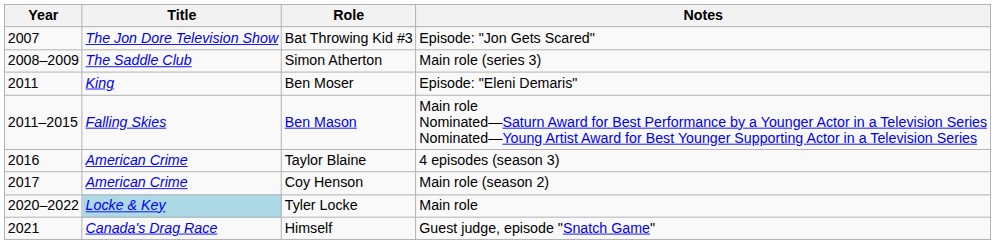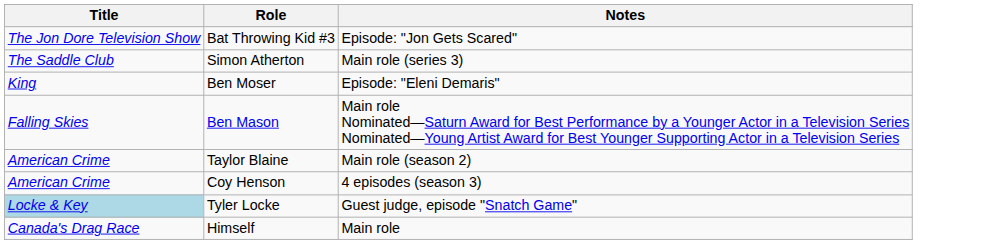 <table class="wikitable sortable">
 <tr>
-<th>Year</th>
 <th>Title</th>
 <th>Role</th>
 <th class="unsortable">Notes</th>
 </tr>
 <tr>
-<td>2007</td>
 <td data-sort-value="Jon Dore Television Show, The"><em><a href='#'>The Jon Dore Television Show</a></em></td>
 <td>Bat Throwing Kid #3</td>
 <td>Episode: "Jon Gets Scared"</td>
 </tr>
 <tr>
-<td>2008–2009</td>
 <td data-sort-value="Saddle Club, The"><em><a href='#'>The Saddle Club</a></em></td>
 <td>Simon Atherton</td>
 <td>Main role (series 3)</td>
 </tr>
 <tr>
-<td>2011</td>
 <td><em><a href='#'>King</a></em></td>
 <td>Ben Moser</td>
 <td>Episode: "Eleni Demaris"</td>
 </tr>
 <tr>
-<td>2011–2015</td>
 <td><em><a href='#'>Falling Skies</a></em></td>
 <td><a href='#'>Ben Mason</a></td>
 <td>Main role<br>Nominated—<a href='#'>Saturn Award for Best Performance by a Younger Actor in a Television Series</a><br>Nominated—<a href='#'>Young Artist Award for Best Younger Supporting Actor in a Television Series</a></td>
 </tr>
 <tr>
-<td>2016</td>
 <td><em><a href='#'>American Crime</a></em></td>
 <td>Taylor Blaine</td>
+<td>Main role (season 2)</td>
+</tr>
+<tr>
+<td><em><a href='#'>American Crime</a></em></td>
+<td>Coy Henson</td>
 <td>4 episodes (season 3)</td>
 </tr>
 <tr>
-<td>2017</td>
-<td><em><a href='#'>American Crime</a></em></td>
-<td>Coy Henson</td>
-<td>Main role (season 2)</td>
+<td style="background: lightblue;"><em><a href='#'>Locke & Key</a></em></td>
+<td>Tyler Locke</td>
+<td>Guest judge, episode "<a href='#'>Snatch Game</a>"</td>
 </tr>
 <tr>
-<td>2020–2022</td>
-<td style="background: lightblue;"><em><a href='#'>Locke & Key</a></em></td>
-<td>Tyler Locke</td>
+<td><em><a href='#'>Canada's Drag Race</a></em></td>
+<td>Himself</td>
 <td>Main role</td>
 </tr>
-<tr>
-<td>2021</td>
-<td><em><a href='#'>Canada's Drag Race</a></em></td>
-<td>Himself</td>
-<td>Guest judge, episode "<a href='#'>Snatch Game</a>"</td>
-</tr>
 </table>
